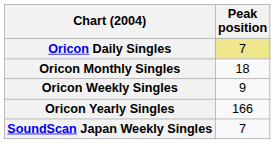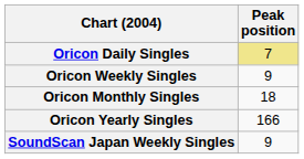 <table class="wikitable sortable plainrowheaders">
 <tr>
 <th scope="col">Chart (2004)</th>
 <th scope="col">Peak<br>position</th>
 </tr>
 <tr>
 <th scope="row"><a href='#'>Oricon</a> Daily Singles</th>
 <td align="center" style="background: khaki;">7</td>
 </tr>
 <tr>
+<th scope="row">Oricon Weekly Singles</th>
+<td align="center">9</td>
+</tr>
+<tr>
 <th scope="row">Oricon Monthly Singles</th>
 <td align="center">18</td>
-</tr>
-<tr>
-<th scope="row">Oricon Weekly Singles</th>
-<td align="center">9</td>
 </tr>
 <tr>
 <th scope="row">Oricon Yearly Singles</th>
 <td align="center">166</td>
 </tr>
 <tr>
 <th scope="row"><a href='#'>SoundScan</a> Japan Weekly Singles</th>
-<td align="center">7</td>
+<td align="center">9</td>
 </tr>
 </table>
